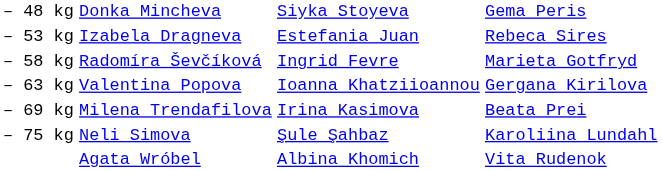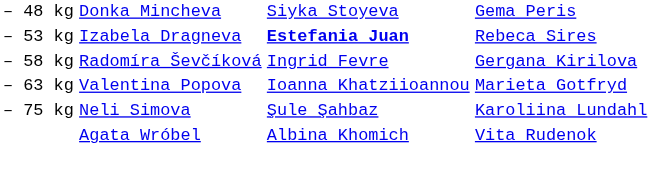 <table>
 <tr>
 <td>– 48 kg<br></td>
 <td> <a href='#'>Donka Mincheva</a></td>
 <td> <a href='#'>Siyka Stoyeva</a></td>
 <td> <a href='#'>Gema Peris</a></td>
 </tr>
 <tr>
 <td>– 53 kg<br></td>
 <td> <a href='#'>Izabela Dragneva</a></td>
-<td> <a href='#'>Estefania Juan</a></td>
+<td><strong> <a href='#'>Estefania Juan</a></strong></td>
 <td> <a href='#'>Rebeca Sires</a></td>
 </tr>
 <tr>
 <td>– 58 kg<br></td>
 <td> <a href='#'>Radomíra Ševčíková</a></td>
 <td> <a href='#'>Ingrid Fevre</a></td>
-<td> <a href='#'>Marieta Gotfryd</a></td>
+<td> <a href='#'>Gergana Kirilova</a></td>
 </tr>
 <tr>
 <td>– 63 kg<br></td>
 <td> <a href='#'>Valentina Popova</a></td>
 <td> <a href='#'>Ioanna Khatziioannou</a></td>
-<td> <a href='#'>Gergana Kirilova</a></td>
-</tr>
-<tr>
-<td>– 69 kg<br></td>
-<td> <a href='#'>Milena Trendafilova</a></td>
-<td> <a href='#'>Irina Kasimova</a></td>
-<td> <a href='#'>Beata Prei</a></td>
+<td> <a href='#'>Marieta Gotfryd</a></td>
 </tr>
 <tr>
 <td>– 75 kg<br></td>
 <td> <a href='#'>Neli Simova</a></td>
 <td> <a href='#'>Şule Şahbaz</a></td>
 <td> <a href='#'>Karoliina Lundahl</a></td>
 </tr>
 <tr>
 <td><br></td>
 <td> <a href='#'>Agata Wróbel</a></td>
 <td> <a href='#'>Albina Khomich</a></td>
 <td> <a href='#'>Vita Rudenok</a></td>
 </tr>
 </table>
